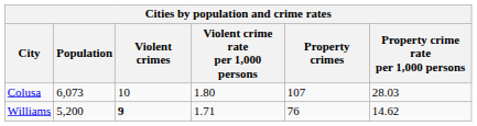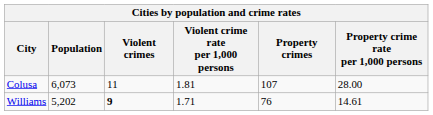 <table class="wikitable sortable mw-collapsible collapsible collapsed" style="width: 100%;">
 <tr>
 <th colspan="9">Cities by population and crime rates</th>
 </tr>
 <tr>
 <th>City</th>
 <th data-sort-type="number">Population</th>
 <th data-sort-type="number">Violent crimes</th>
 <th data-sort-type="number">Violent crime rate<br>per 1,000 persons</th>
 <th data-sort-type="number">Property crimes</th>
 <th data-sort-type="number">Property crime rate<br>per 1,000 persons</th>
 </tr>
 <tr>
 <td><a href='#'>Colusa</a></td>
 <td>6,073</td>
-<td>10</td>
-<td>1.80</td>
+<td>11</td>
+<td>1.81</td>
 <td>107</td>
-<td>28.03</td>
+<td>28.00</td>
 </tr>
 <tr>
 <td><a href='#'>Williams</a></td>
-<td>5,200</td>
+<td>5,202</td>
 <td><strong>9</strong></td>
 <td>1.71</td>
 <td>76</td>
-<td>14.62</td>
+<td>14.61</td>
 </tr>
 </table>
